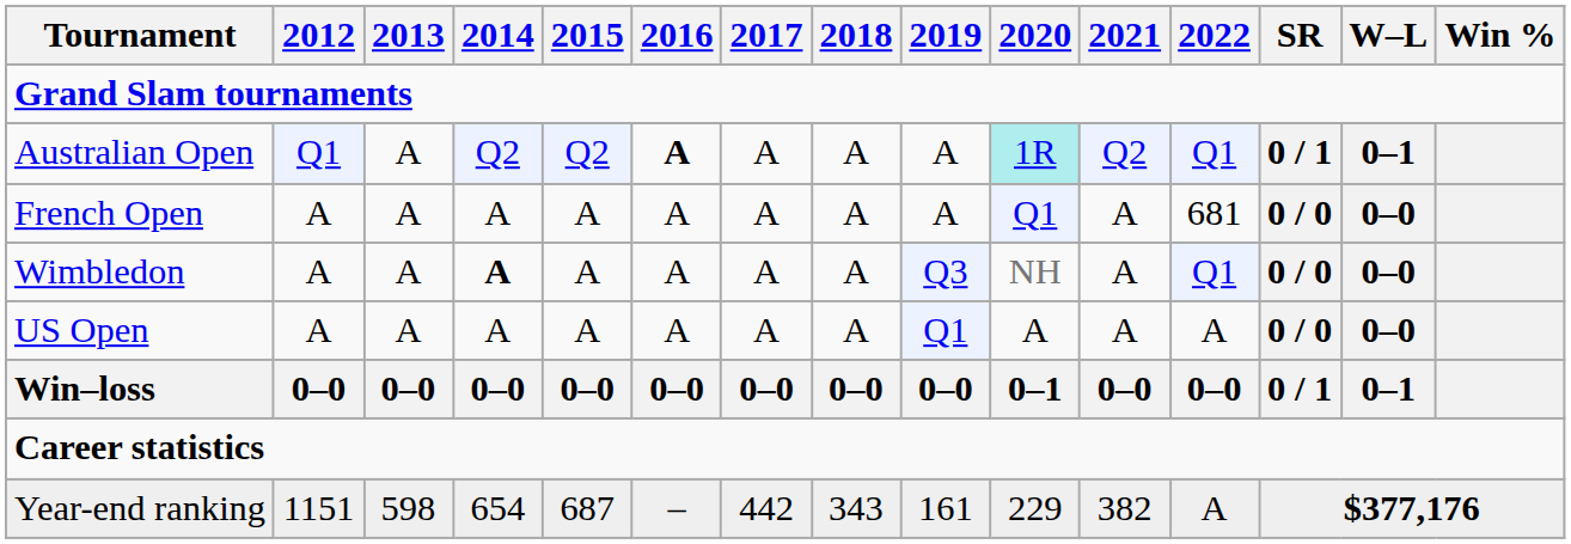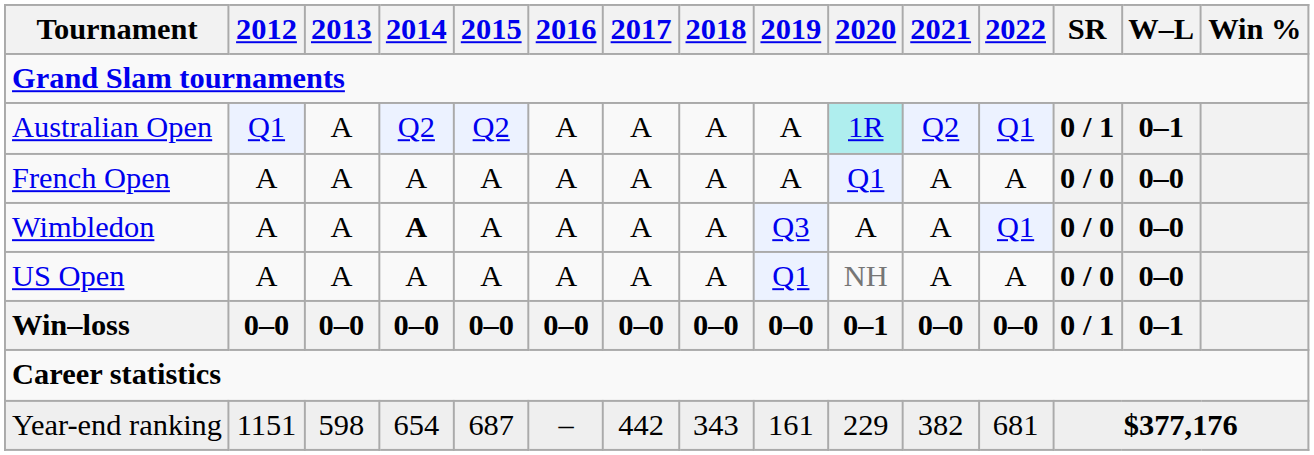 <table class=wikitable style=text-align:center;font-size:97%>
 <tr>
 <th>Tournament</th>
 <th><a href='#'>2012</a></th>
 <th><a href='#'>2013</a></th>
 <th><a href='#'>2014</a></th>
 <th><a href='#'>2015</a></th>
 <th><a href='#'>2016</a></th>
 <th><a href='#'>2017</a></th>
 <th><a href='#'>2018</a></th>
 <th><a href='#'>2019</a></th>
 <th><a href='#'>2020</a></th>
 <th><a href='#'>2021</a></th>
 <th><a href='#'>2022</a></th>
 <th>SR</th>
 <th>W–L</th>
 <th>Win %</th>
 </tr>
 <tr>
 <td colspan="21" align="left"><strong><a href='#'>Grand Slam tournaments</a></strong></td>
 </tr>
 <tr>
 <td align=left><a href='#'>Australian Open</a></td>
 <td bgcolor=ecf2ff><a href='#'>Q1</a></td>
 <td>A</td>
 <td bgcolor=ecf2ff><a href='#'>Q2</a></td>
 <td bgcolor=ecf2ff><a href='#'>Q2</a></td>
-<td><strong>A</strong></td>
+<td>A</td>
 <td>A</td>
 <td>A</td>
 <td>A</td>
 <td bgcolor=afeeee><a href='#'>1R</a></td>
 <td bgcolor=ecf2ff><a href='#'>Q2</a></td>
 <td bgcolor=ecf2ff><a href='#'>Q1</a></td>
 <th>0 / 1</th>
 <th>0–1</th>
 <th></th>
 </tr>
 <tr>
 <td align=left><a href='#'>French Open</a></td>
 <td>A</td>
 <td>A</td>
 <td>A</td>
 <td>A</td>
 <td>A</td>
 <td>A</td>
 <td>A</td>
 <td>A</td>
 <td bgcolor=ecf2ff><a href='#'>Q1</a></td>
 <td>A</td>
-<td>681</td>
+<td>A</td>
 <th>0 / 0</th>
 <th>0–0</th>
 <th></th>
 </tr>
 <tr>
 <td align=left><a href='#'>Wimbledon</a></td>
 <td>A</td>
 <td>A</td>
 <td><strong>A</strong></td>
 <td>A</td>
 <td>A</td>
 <td>A</td>
 <td>A</td>
 <td bgcolor=ecf2ff><a href='#'>Q3</a></td>
-<td style=color:#767676>NH</td>
+<td>A</td>
 <td>A</td>
 <td bgcolor=ecf2ff><a href='#'>Q1</a></td>
 <th>0 / 0</th>
 <th>0–0</th>
 <th></th>
 </tr>
 <tr>
 <td align=left><a href='#'>US Open</a></td>
 <td>A</td>
 <td>A</td>
 <td>A</td>
 <td>A</td>
 <td>A</td>
 <td>A</td>
 <td>A</td>
 <td bgcolor=ecf2ff><a href='#'>Q1</a></td>
-<td>A</td>
+<td style=color:#767676>NH</td>
 <td>A</td>
 <td>A</td>
 <th>0 / 0</th>
 <th>0–0</th>
 <th></th>
 </tr>
 <tr>
 <th style=text-align:left>Win–loss</th>
 <th>0–0</th>
 <th>0–0</th>
 <th>0–0</th>
 <th>0–0</th>
 <th>0–0</th>
 <th>0–0</th>
 <th>0–0</th>
 <th>0–0</th>
 <th>0–1</th>
 <th>0–0</th>
 <th>0–0</th>
 <th>0 / 1</th>
 <th>0–1</th>
 <th></th>
 </tr>
 <tr>
 <td colspan="15" align="left"><strong>Career statistics</strong></td>
 </tr>
 <tr bgcolor="efefef">
 <td align="left">Year-end ranking</td>
 <td>1151</td>
 <td>598</td>
 <td>654</td>
 <td>687</td>
 <td>–</td>
 <td>442</td>
 <td>343</td>
 <td>161</td>
 <td>229</td>
 <td>382</td>
-<td>A</td>
+<td>681</td>
 <td colspan="3"><strong>$377,176</strong></td>
 </tr>
 </table>
